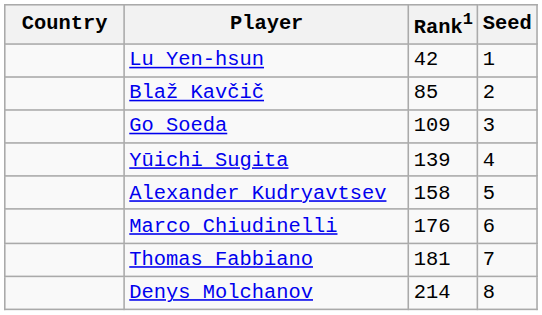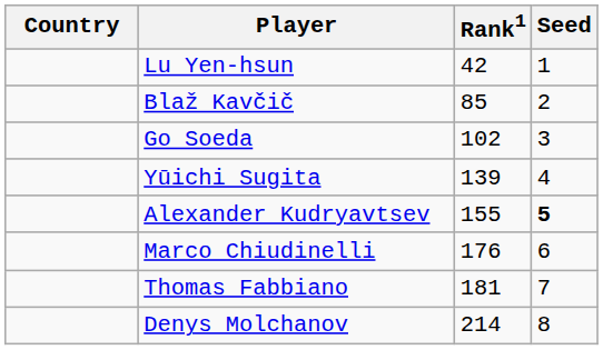 <table class="sortable wikitable">
 <tr>
 <th width="70">Country</th>
 <th width="175">Player</th>
 <th>Rank<sup>1</sup></th>
 <th>Seed</th>
 </tr>
 <tr>
 <td></td>
 <td><a href='#'>Lu Yen-hsun</a></td>
 <td>42</td>
 <td>1</td>
 </tr>
 <tr>
 <td></td>
 <td><a href='#'>Blaž Kavčič</a></td>
 <td>85</td>
 <td>2</td>
 </tr>
 <tr>
 <td></td>
 <td><a href='#'>Go Soeda</a></td>
-<td>109</td>
+<td>102</td>
 <td>3</td>
 </tr>
 <tr>
 <td></td>
 <td><a href='#'>Yūichi Sugita</a></td>
 <td>139</td>
 <td>4</td>
 </tr>
 <tr>
 <td></td>
 <td><a href='#'>Alexander Kudryavtsev</a></td>
-<td>158</td>
-<td>5</td>
+<td>155</td>
+<td><strong>5</strong></td>
 </tr>
 <tr>
 <td></td>
 <td><a href='#'>Marco Chiudinelli</a></td>
 <td>176</td>
 <td>6</td>
 </tr>
 <tr>
 <td></td>
 <td><a href='#'>Thomas Fabbiano</a></td>
 <td>181</td>
 <td>7</td>
 </tr>
 <tr>
 <td></td>
 <td><a href='#'>Denys Molchanov</a></td>
 <td>214</td>
 <td>8</td>
 </tr>
 </table>
